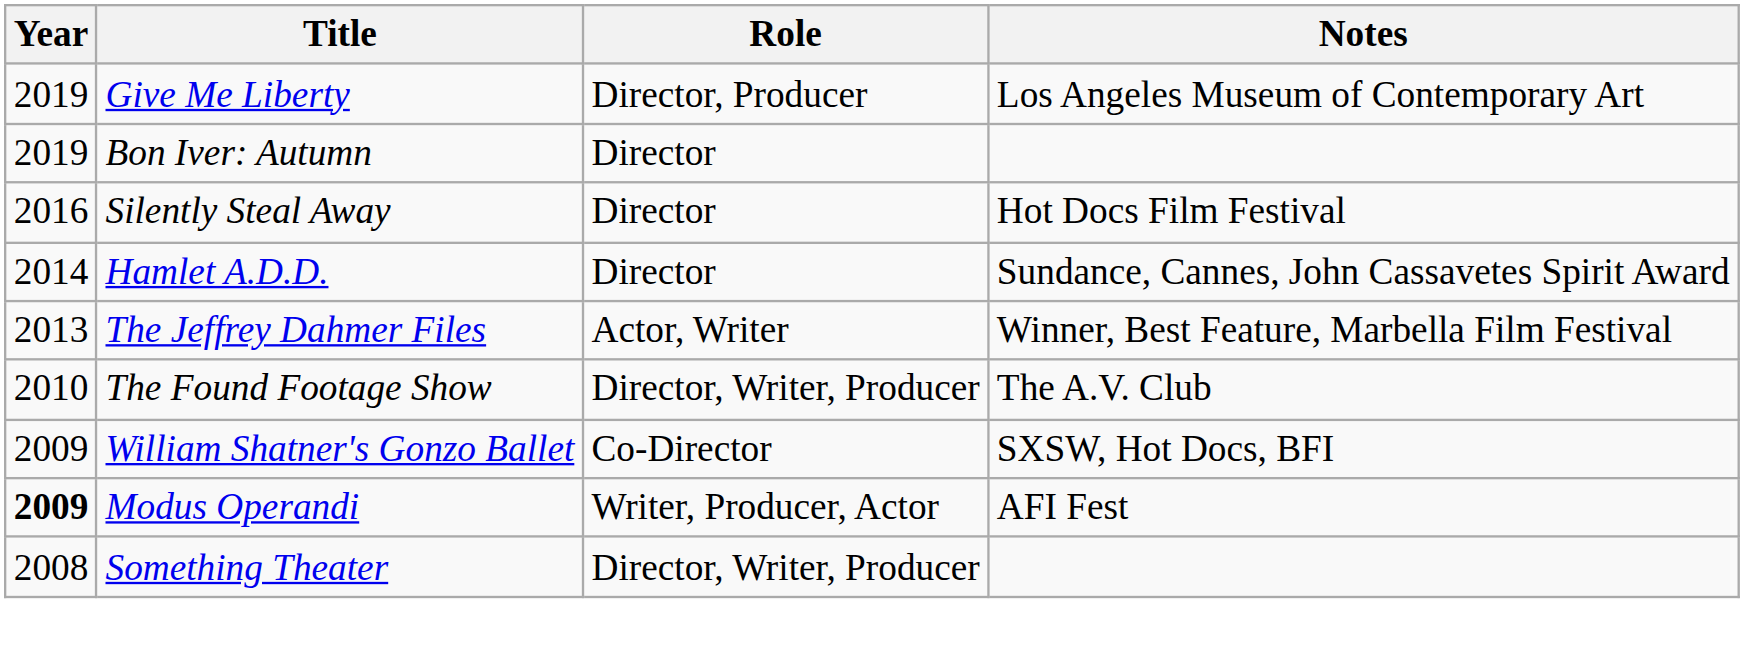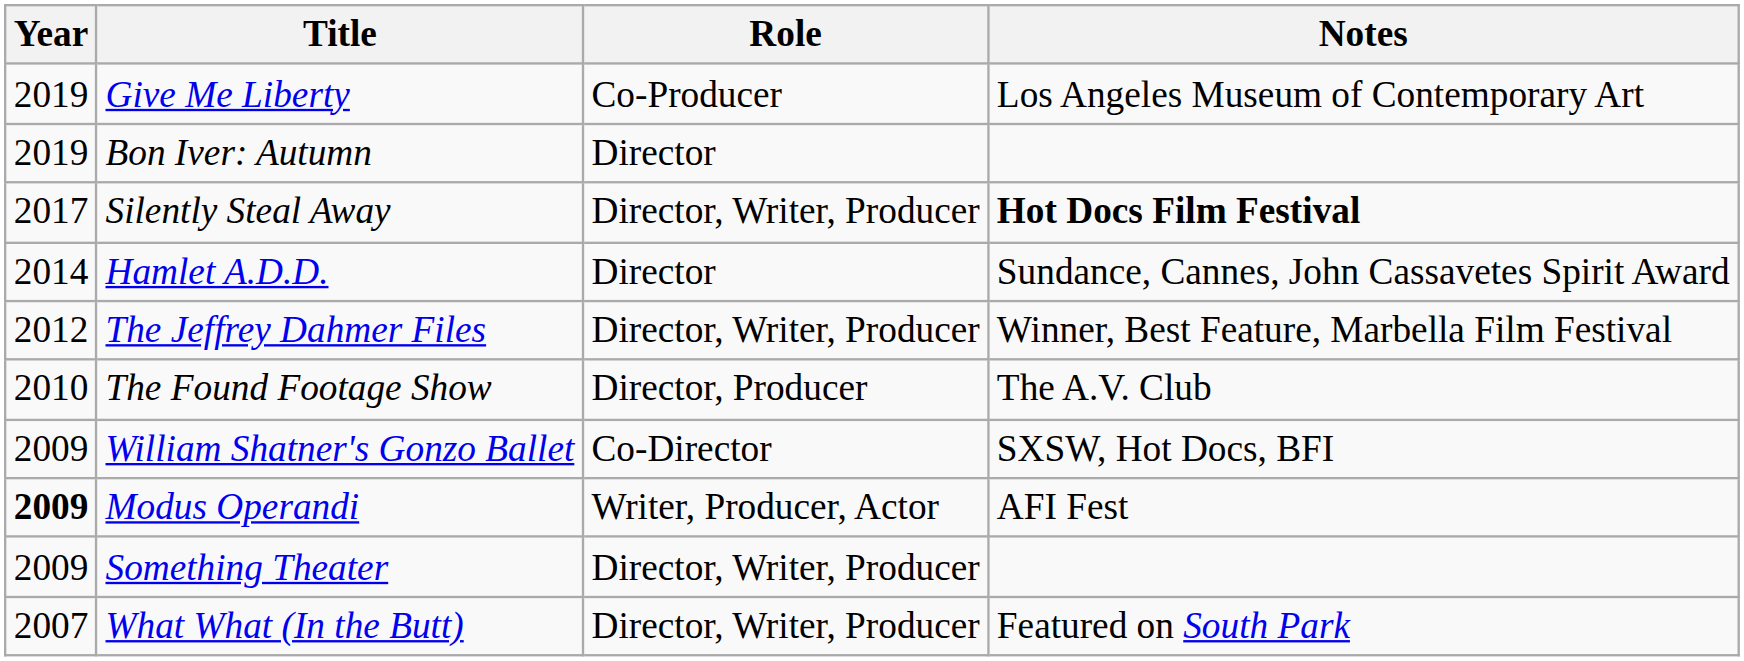 <table class="wikitable sortable" style="border:none; margin:0">
 <tr valign="bottom">
 <th scope="col">Year</th>
 <th scope="col">Title</th>
 <th scope="col">Role</th>
 <th scope="col">Notes</th>
 </tr>
 <tr>
 <td>2019</td>
 <td><em><a href='#'>Give Me Liberty</a></em></td>
-<td>Director, Producer</td>
+<td>Co-Producer</td>
 <td>Los Angeles Museum of Contemporary Art</td>
 </tr>
 <tr>
 <td>2019</td>
 <td><em>Bon Iver: Autumn</em></td>
 <td>Director</td>
 <td></td>
 </tr>
 <tr>
-<td>2016</td>
+<td>2017</td>
 <td><em>Silently Steal Away</em></td>
-<td>Director</td>
-<td>Hot Docs Film Festival</td>
+<td>Director, Writer, Producer</td>
+<td><strong>Hot Docs Film Festival</strong></td>
 </tr>
 <tr>
 <td>2014</td>
 <td><em><a href='#'>Hamlet A.D.D.</a></em></td>
 <td>Director</td>
 <td>Sundance, Cannes, John Cassavetes Spirit Award</td>
 </tr>
 <tr>
-<td>2013</td>
+<td>2012</td>
 <td><em><a href='#'>The Jeffrey Dahmer Files</a></em></td>
-<td>Actor, Writer</td>
+<td>Director, Writer, Producer</td>
 <td>Winner, Best Feature, Marbella Film Festival</td>
 </tr>
 <tr>
 <td>2010</td>
 <td><em>The Found Footage Show</em></td>
-<td>Director, Writer, Producer</td>
+<td>Director, Producer</td>
 <td>The A.V. Club</td>
 </tr>
 <tr>
 <td>2009</td>
 <td><em><a href='#'>William Shatner's Gonzo Ballet</a></em></td>
 <td>Co-Director</td>
 <td>SXSW, Hot Docs, BFI</td>
 </tr>
 <tr>
 <td><strong>2009</strong></td>
 <td><em><a href='#'>Modus Operandi</a></em></td>
 <td>Writer, Producer, Actor</td>
 <td>AFI Fest</td>
 </tr>
 <tr>
-<td>2008</td>
+<td>2009</td>
 <td><em><a href='#'>Something Theater</a></em></td>
 <td>Director, Writer, Producer</td>
 <td></td>
 </tr>
+<tr>
+<td>2007</td>
+<td><em><a href='#'>What What (In the Butt)</a></em></td>
+<td>Director, Writer, Producer</td>
+<td>Featured on <em><a href='#'>South Park</a></em></td>
+</tr>
 </table>
